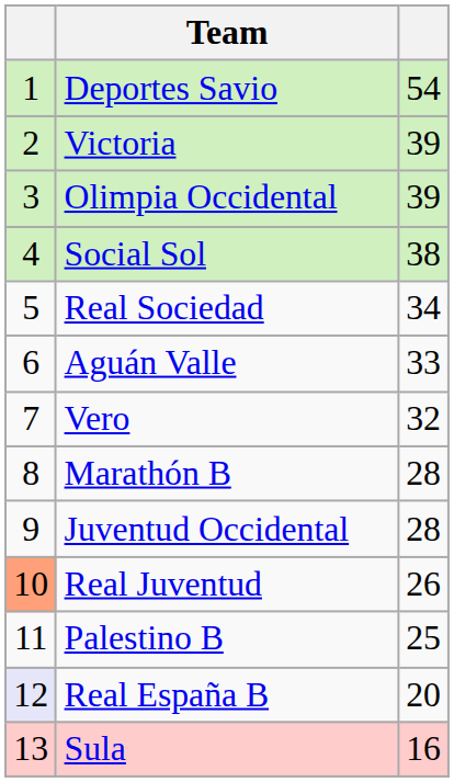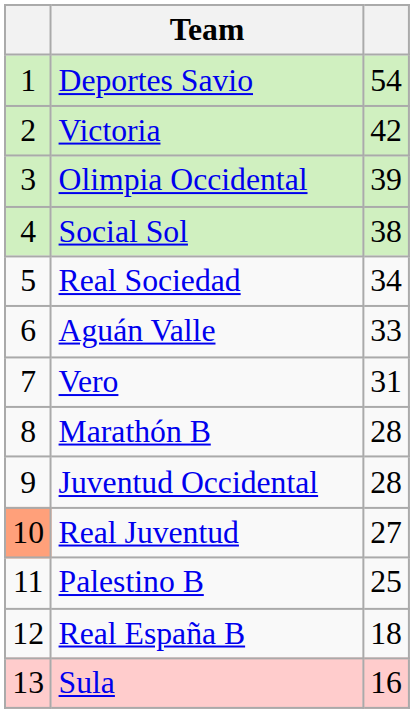 <table class="wikitable">
 <tr>
 <th></th>
 <th width=150>Team</th>
 <th></th>
 </tr>
 <tr align=center bgcolor=D0F0C0>
 <td>1</td>
 <td align=left><a href='#'>Deportes Savio</a></td>
 <td>54</td>
 </tr>
 <tr align=center bgcolor=D0F0C0>
 <td>2</td>
 <td align=left><a href='#'>Victoria</a></td>
-<td>39</td>
+<td>42</td>
 </tr>
 <tr align=center bgcolor=D0F0C0>
 <td>3</td>
 <td align=left><a href='#'>Olimpia Occidental</a></td>
 <td>39</td>
 </tr>
 <tr align=center bgcolor=D0F0C0>
 <td>4</td>
 <td align=left><a href='#'>Social Sol</a></td>
 <td>38</td>
 </tr>
 <tr align=center>
 <td>5</td>
 <td align=left><a href='#'>Real Sociedad</a></td>
 <td>34</td>
 </tr>
 <tr align=center>
 <td>6</td>
 <td align=left><a href='#'>Aguán Valle</a></td>
 <td>33</td>
 </tr>
 <tr align=center>
 <td>7</td>
 <td align=left><a href='#'>Vero</a></td>
-<td>32</td>
+<td>31</td>
 </tr>
 <tr align=center>
 <td>8</td>
 <td align=left><a href='#'>Marathón B</a></td>
 <td>28</td>
 </tr>
 <tr align=center>
 <td>9</td>
 <td align=left><a href='#'>Juventud Occidental</a></td>
 <td>28</td>
 </tr>
 <tr align=center>
 <td style="background: lightsalmon;">10</td>
 <td align=left><a href='#'>Real Juventud</a></td>
-<td>26</td>
+<td>27</td>
 </tr>
 <tr align=center>
 <td>11</td>
 <td align=left><a href='#'>Palestino B</a></td>
 <td>25</td>
 </tr>
 <tr align=center>
-<td style="background: lavender;">12</td>
+<td>12</td>
 <td align=left><a href='#'>Real España B</a></td>
-<td>20</td>
+<td>18</td>
 </tr>
 <tr align=center bgcolor=FFCCCC>
 <td>13</td>
 <td align=left><a href='#'>Sula</a></td>
 <td>16</td>
 </tr>
 </table>
